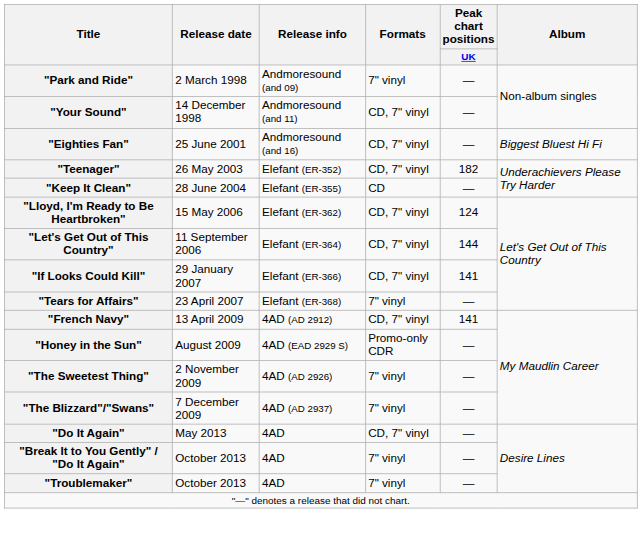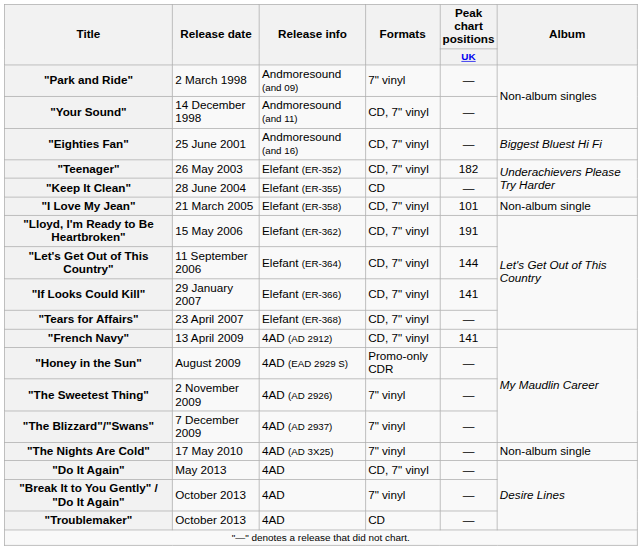 <table class="wikitable plainrowheaders">
 <tr>
 <th scope="col" rowspan="2">Title</th>
 <th scope="col" rowspan="2">Release date</th>
 <th scope="col" rowspan="2">Release info</th>
 <th scope="col" rowspan="2">Formats</th>
 <th scope="col">Peak chart positions</th>
 <th scope="col" rowspan="2">Album</th>
 </tr>
 <tr>
 <th scope="col" style="width:3em;font-size:85%"><a href='#'>UK</a><br></th>
 </tr>
 <tr>
 <th scope="row">"Park and Ride"</th>
 <td>2 March 1998</td>
 <td>Andmoresound <small>(and 09)</small></td>
 <td>7" vinyl</td>
 <td style="text-align:center">—</td>
 <td rowspan="2">Non-album singles</td>
 </tr>
 <tr>
 <th scope="row">"Your Sound"</th>
 <td>14 December 1998</td>
 <td>Andmoresound <small>(and 11)</small></td>
 <td>CD, 7" vinyl</td>
 <td style="text-align:center">—</td>
 </tr>
 <tr>
 <th scope="row">"Eighties Fan"</th>
 <td>25 June 2001</td>
 <td>Andmoresound <small>(and 16)</small></td>
 <td>CD, 7" vinyl</td>
 <td style="text-align:center">—</td>
 <td><em>Biggest Bluest Hi Fi</em></td>
 </tr>
 <tr>
 <th scope="row">"Teenager"</th>
 <td>26 May 2003</td>
 <td>Elefant <small>(ER-352)</small></td>
 <td>CD, 7" vinyl</td>
 <td style="text-align:center">182</td>
 <td rowspan="2"><em>Underachievers Please Try Harder</em></td>
 </tr>
 <tr>
 <th scope="row">"Keep It Clean"</th>
 <td>28 June 2004</td>
 <td>Elefant <small>(ER-355)</small></td>
 <td>CD</td>
 <td style="text-align:center">—</td>
 </tr>
 <tr>
+<th scope="row">"I Love My Jean"</th>
+<td>21 March 2005</td>
+<td>Elefant <small>(ER-358)</small></td>
+<td>CD, 7" vinyl</td>
+<td style="text-align:center">101</td>
+<td>Non-album single</td>
+</tr>
+<tr>
 <th scope="row">"Lloyd, I'm Ready to Be Heartbroken"</th>
 <td>15 May 2006</td>
 <td>Elefant <small>(ER-362)</small></td>
 <td>CD, 7" vinyl</td>
-<td style="text-align:center">124</td>
+<td style="text-align:center">191</td>
 <td rowspan="4"><em>Let's Get Out of This Country</em></td>
 </tr>
 <tr>
 <th scope="row">"Let's Get Out of This Country"</th>
 <td>11 September 2006</td>
 <td>Elefant <small>(ER-364)</small></td>
 <td>CD, 7" vinyl</td>
 <td style="text-align:center">144</td>
 </tr>
 <tr>
 <th scope="row">"If Looks Could Kill"</th>
 <td>29 January 2007</td>
 <td>Elefant <small>(ER-366)</small></td>
 <td>CD, 7" vinyl</td>
 <td style="text-align:center">141</td>
 </tr>
 <tr>
 <th scope="row">"Tears for Affairs"</th>
 <td>23 April 2007</td>
 <td>Elefant <small>(ER-368)</small></td>
-<td>7" vinyl</td>
+<td>CD, 7" vinyl</td>
 <td style="text-align:center">—</td>
 </tr>
 <tr>
 <th scope="row">"French Navy"</th>
 <td>13 April 2009</td>
 <td>4AD <small>(AD 2912)</small></td>
 <td>CD, 7" vinyl</td>
 <td style="text-align:center">141</td>
 <td rowspan="4"><em>My Maudlin Career</em></td>
 </tr>
 <tr>
 <th scope="row">"Honey in the Sun"</th>
 <td>August 2009</td>
 <td>4AD <small>(EAD 2929 S)</small></td>
 <td>Promo-only CDR</td>
 <td style="text-align:center">—</td>
 </tr>
 <tr>
 <th scope="row">"The Sweetest Thing"</th>
 <td>2 November 2009</td>
 <td>4AD <small>(AD 2926)</small></td>
 <td>7" vinyl</td>
 <td style="text-align:center">—</td>
 </tr>
 <tr>
 <th scope="row">"The Blizzard"/"Swans"</th>
 <td>7 December 2009</td>
 <td>4AD <small>(AD 2937)</small></td>
 <td>7" vinyl</td>
 <td style="text-align:center">—</td>
 </tr>
 <tr>
+<th scope="row">"The Nights Are Cold"</th>
+<td>17 May 2010</td>
+<td>4AD <small>(AD 3X25)</small></td>
+<td>7" vinyl</td>
+<td style="text-align:center">—</td>
+<td>Non-album single</td>
+</tr>
+<tr>
 <th scope="row">"Do It Again"</th>
 <td>May 2013</td>
 <td>4AD</td>
 <td>CD, 7" vinyl</td>
 <td style="text-align:center">—</td>
 <td rowspan="3"><em>Desire Lines</em></td>
 </tr>
 <tr>
 <th scope="row">"Break It to You Gently" / "Do It Again"</th>
 <td>October 2013</td>
 <td>4AD</td>
 <td>7" vinyl</td>
 <td style="text-align:center">—</td>
 </tr>
 <tr>
 <th scope="row">"Troublemaker"</th>
 <td>October 2013</td>
 <td>4AD</td>
-<td>7" vinyl</td>
+<td>CD</td>
 <td style="text-align:center">—</td>
 </tr>
 <tr>
 <td colspan="6" style="text-align:center; font-size:85%">"—" denotes a release that did not chart.</td>
 </tr>
 </table>
